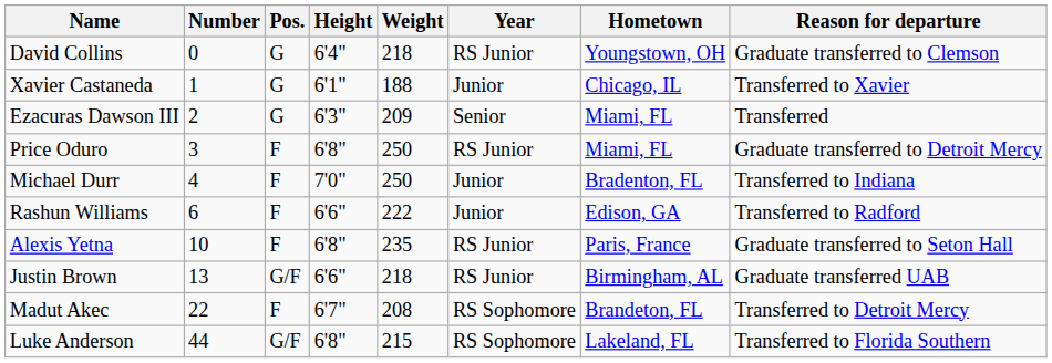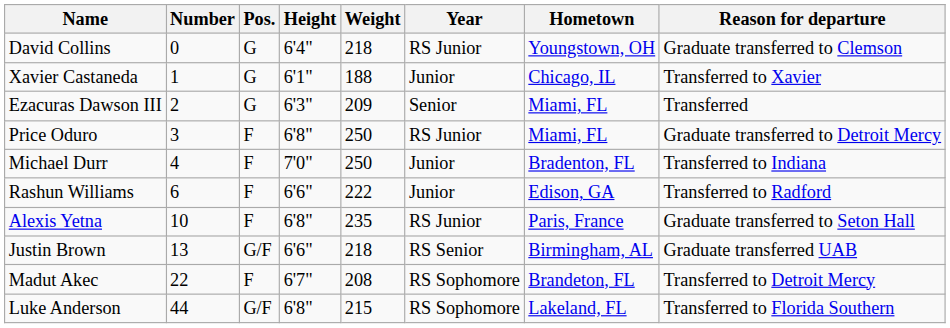 <table class="wikitable sortable" border="1">
 <tr>
 <th>Name</th>
 <th>Number</th>
 <th>Pos.</th>
 <th>Height</th>
 <th>Weight</th>
 <th>Year</th>
 <th>Hometown</th>
 <th class="unsortable">Reason for departure</th>
 </tr>
 <tr>
 <td>David Collins</td>
 <td>0</td>
 <td>G</td>
 <td>6'4"</td>
 <td>218</td>
 <td>RS Junior</td>
 <td><a href='#'>Youngstown, OH</a></td>
 <td>Graduate transferred to <a href='#'>Clemson</a></td>
 </tr>
 <tr>
 <td>Xavier Castaneda</td>
 <td>1</td>
 <td>G</td>
 <td>6'1"</td>
 <td>188</td>
 <td>Junior</td>
 <td><a href='#'>Chicago, IL</a></td>
 <td>Transferred to <a href='#'>Xavier</a></td>
 </tr>
 <tr>
 <td>Ezacuras Dawson III</td>
 <td>2</td>
 <td>G</td>
 <td>6'3"</td>
 <td>209</td>
 <td>Senior</td>
 <td><a href='#'>Miami, FL</a></td>
 <td>Transferred</td>
 </tr>
 <tr>
 <td>Price Oduro</td>
 <td>3</td>
 <td>F</td>
 <td>6'8"</td>
 <td>250</td>
 <td>RS Junior</td>
 <td><a href='#'>Miami, FL</a></td>
 <td>Graduate transferred to <a href='#'>Detroit Mercy</a></td>
 </tr>
 <tr>
 <td>Michael Durr</td>
 <td>4</td>
 <td>F</td>
 <td>7'0"</td>
 <td>250</td>
 <td>Junior</td>
 <td><a href='#'>Bradenton, FL</a></td>
 <td>Transferred to <a href='#'>Indiana</a></td>
 </tr>
 <tr>
 <td>Rashun Williams</td>
 <td>6</td>
 <td>F</td>
 <td>6'6"</td>
 <td>222</td>
 <td>Junior</td>
 <td><a href='#'>Edison, GA</a></td>
 <td>Transferred to <a href='#'>Radford</a></td>
 </tr>
 <tr>
 <td><a href='#'>Alexis Yetna</a></td>
 <td>10</td>
 <td>F</td>
 <td>6'8"</td>
 <td>235</td>
 <td>RS Junior</td>
 <td><a href='#'>Paris, France</a></td>
 <td>Graduate transferred to <a href='#'>Seton Hall</a></td>
 </tr>
 <tr>
 <td>Justin Brown</td>
 <td>13</td>
 <td>G/F</td>
 <td>6'6"</td>
 <td>218</td>
-<td>RS Junior</td>
+<td>RS Senior</td>
 <td><a href='#'>Birmingham, AL</a></td>
 <td>Graduate transferred <a href='#'>UAB</a></td>
 </tr>
 <tr>
 <td>Madut Akec</td>
 <td>22</td>
 <td>F</td>
 <td>6'7"</td>
 <td>208</td>
 <td>RS Sophomore</td>
 <td><a href='#'>Brandeton, FL</a></td>
 <td>Transferred to <a href='#'>Detroit Mercy</a></td>
 </tr>
 <tr>
 <td>Luke Anderson</td>
 <td>44</td>
 <td>G/F</td>
 <td>6'8"</td>
 <td>215</td>
 <td>RS Sophomore</td>
 <td><a href='#'>Lakeland, FL</a></td>
 <td>Transferred to <a href='#'>Florida Southern</a></td>
 </tr>
 </table>
